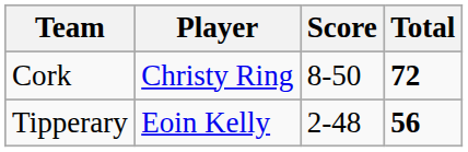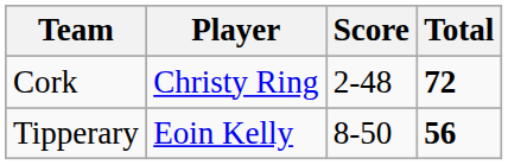 <table class="wikitable">
 <tr>
 <th>Team</th>
 <th>Player</th>
 <th>Score</th>
 <th>Total</th>
 </tr>
 <tr>
 <td>Cork</td>
 <td><a href='#'>Christy Ring</a></td>
-<td>8-50</td>
+<td>2-48</td>
 <td><strong>72</strong></td>
 </tr>
 <tr>
 <td>Tipperary</td>
 <td><a href='#'>Eoin Kelly</a></td>
-<td>2-48</td>
+<td>8-50</td>
 <td><strong>56</strong></td>
 </tr>
 </table>
